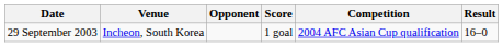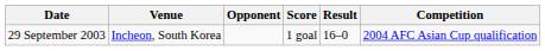 <table class="wikitable">
 <tr>
 <th>Date</th>
 <th>Venue</th>
 <th>Opponent</th>
 <th>Score</th>
+<th>Result</th>
 <th>Competition</th>
-<th>Result</th>
 </tr>
 <tr>
 <td>29 September 2003</td>
 <td><a href='#'>Incheon</a>, South Korea</td>
 <td></td>
 <td>1 goal</td>
+<td>16–0</td>
 <td><a href='#'>2004 AFC Asian Cup qualification</a></td>
-<td>16–0</td>
 </tr>
 </table>
